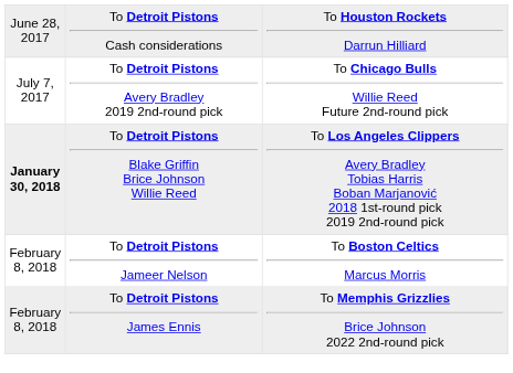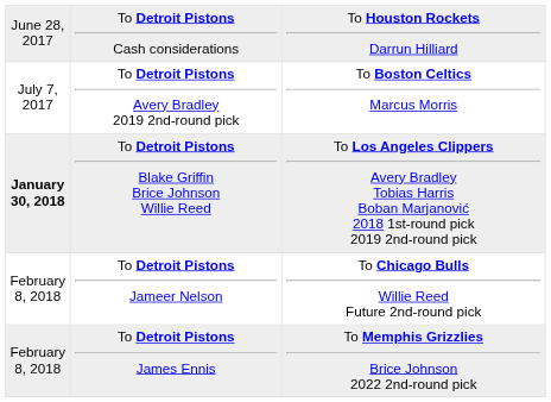 <table border=1 style="border-collapse:collapse; text-align: center; width: 100%" bordercolor="#DFDFDF"  cellpadding="5">
 <tr style="background:#eee;">
 <td style="width:12%">June 28, 2017</td>
 <td style="width:44; vertical-align:top;">To <strong><a href='#'>Detroit Pistons</a></strong><hr>Cash considerations</td>
 <td style="width:44; vertical-align:top;">To <strong><a href='#'>Houston Rockets</a></strong><hr><a href='#'>Darrun Hilliard</a></td>
 </tr>
 <tr>
 <td style="width:12%">July 7, 2017</td>
 <td style="width:44; vertical-align:top;">To <strong><a href='#'>Detroit Pistons</a></strong><hr><a href='#'>Avery Bradley</a><br>2019 2nd-round pick</td>
-<td style="width:44; vertical-align:top;">To <strong><a href='#'>Chicago Bulls</a></strong><hr><a href='#'>Willie Reed</a><br>Future 2nd-round pick</td>
+<td style="width:44; vertical-align:top;">To <strong><a href='#'>Boston Celtics</a></strong><hr><a href='#'>Marcus Morris</a></td>
 </tr>
 <tr style="background:#eee;">
 <td style="width:12%"><strong>January 30, 2018</strong></td>
 <td style="width:44; vertical-align:top;">To <strong><a href='#'>Detroit Pistons</a></strong><hr><a href='#'>Blake Griffin</a><br><a href='#'>Brice Johnson</a><br><a href='#'>Willie Reed</a></td>
 <td style="width:44; vertical-align:top;">To <strong><a href='#'>Los Angeles Clippers</a></strong><hr><a href='#'>Avery Bradley</a><br><a href='#'>Tobias Harris</a><br><a href='#'>Boban Marjanović</a><br><a href='#'>2018</a> 1st-round pick<br>2019 2nd-round pick</td>
 </tr>
 <tr>
 <td style="width:12%">February 8, 2018</td>
 <td style="width:44; vertical-align:top;">To <strong><a href='#'>Detroit Pistons</a></strong><hr><a href='#'>Jameer Nelson</a></td>
-<td style="width:44; vertical-align:top;">To <strong><a href='#'>Boston Celtics</a></strong><hr><a href='#'>Marcus Morris</a></td>
+<td style="width:44; vertical-align:top;">To <strong><a href='#'>Chicago Bulls</a></strong><hr><a href='#'>Willie Reed</a><br>Future 2nd-round pick</td>
 </tr>
 <tr style="background:#eee;">
 <td style="width:12%">February 8, 2018</td>
 <td style="width:44; vertical-align:top;">To <strong><a href='#'>Detroit Pistons</a></strong><hr><a href='#'>James Ennis</a></td>
 <td style="width:44; vertical-align:top;">To <strong><a href='#'>Memphis Grizzlies</a></strong><hr><a href='#'>Brice Johnson</a><br>2022 2nd-round pick</td>
 </tr>
 </table>
